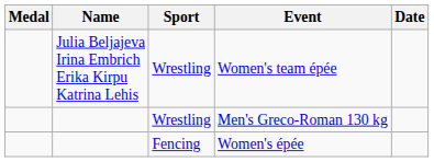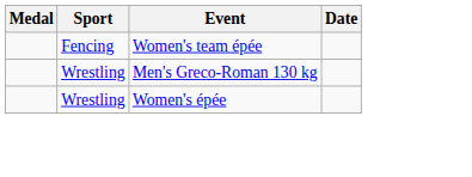 <table class="wikitable sortable" style="font-size: 95%;">
 <tr>
 <th>Medal</th>
-<th>Name</th>
 <th>Sport</th>
 <th>Event</th>
 <th>Date</th>
 </tr>
 <tr>
 <td></td>
-<td><a href='#'>Julia Beljajeva</a> <br> <a href='#'>Irina Embrich</a> <br> <a href='#'>Erika Kirpu</a> <br> <a href='#'>Katrina Lehis</a></td>
-<td><a href='#'>Wrestling</a></td>
+<td><a href='#'>Fencing</a></td>
 <td><a href='#'>Women's team épée</a></td>
 <td></td>
 </tr>
 <tr>
-<td></td>
 <td></td>
 <td><a href='#'>Wrestling</a></td>
 <td><a href='#'>Men's Greco-Roman 130 kg</a></td>
 <td></td>
 </tr>
 <tr>
 <td></td>
-<td></td>
-<td><a href='#'>Fencing</a></td>
+<td><a href='#'>Wrestling</a></td>
 <td><a href='#'>Women's épée</a></td>
 <td></td>
 </tr>
 </table>
